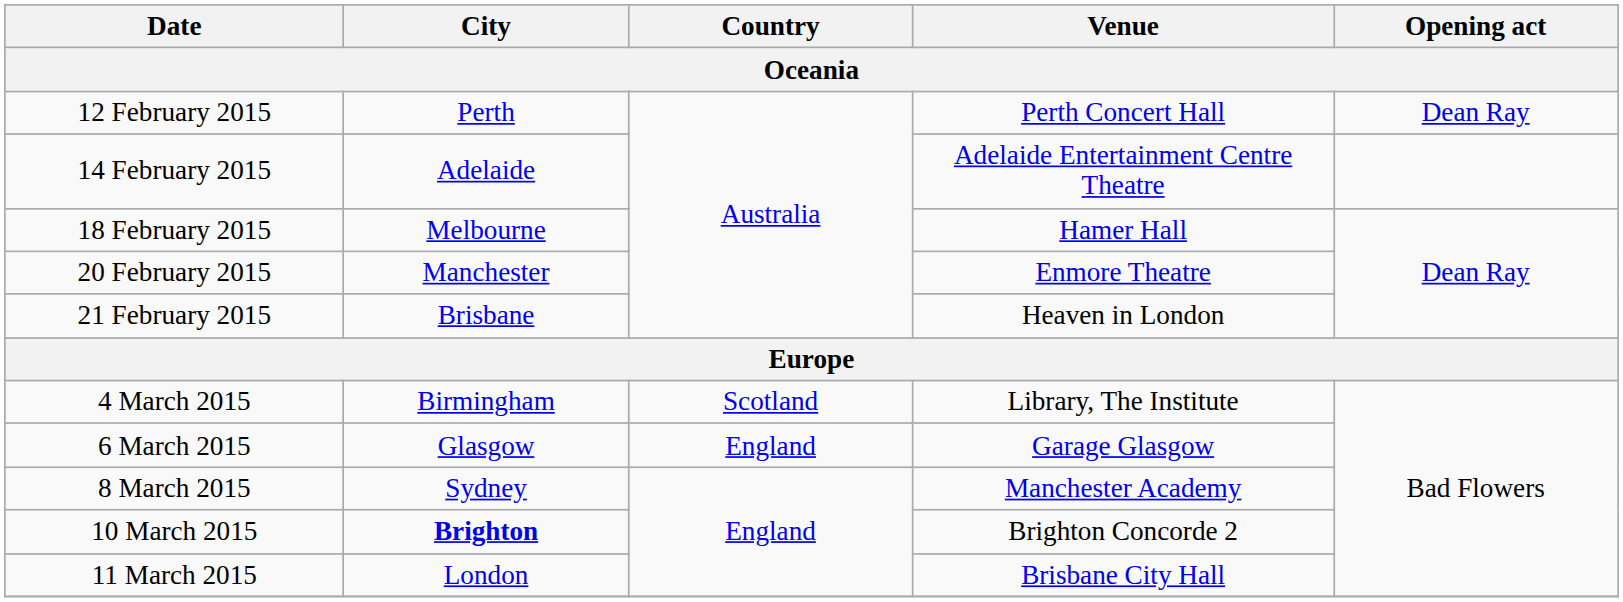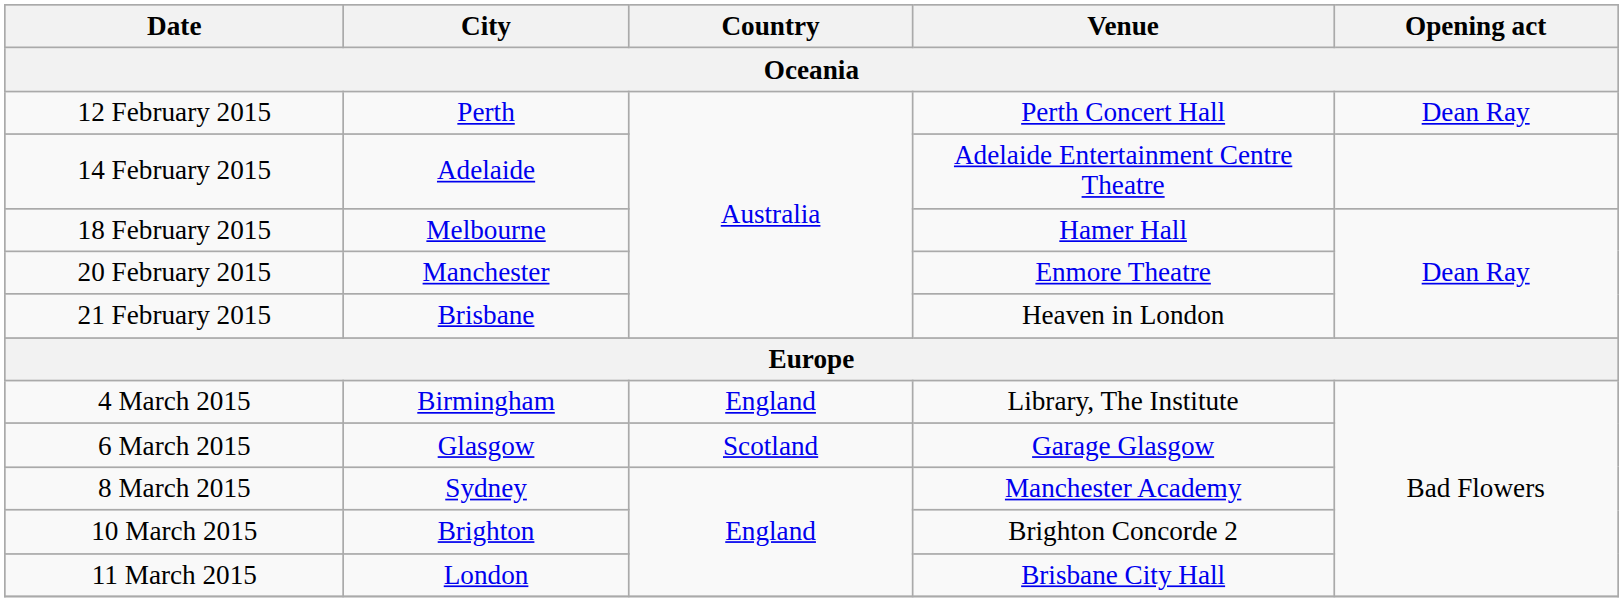 <table class="wikitable" style="text-align:center;">
 <tr>
 <th scope="col" style="width:12em;">Date</th>
 <th scope="col" style="width:10em;">City</th>
 <th scope="col" style="width:10em;">Country</th>
 <th scope="col" style="width:15em;">Venue</th>
 <th scope="col" style="width:10em;">Opening act</th>
 </tr>
 <tr>
 <th colspan="5">Oceania</th>
 </tr>
 <tr>
 <td>12 February 2015</td>
 <td><a href='#'>Perth</a></td>
 <td rowspan="5"><a href='#'>Australia</a></td>
 <td><a href='#'>Perth Concert Hall</a></td>
 <td><a href='#'>Dean Ray</a></td>
 </tr>
 <tr>
 <td>14 February 2015</td>
 <td><a href='#'>Adelaide</a></td>
 <td><a href='#'>Adelaide Entertainment Centre Theatre</a></td>
 <td></td>
 </tr>
 <tr>
 <td>18 February 2015</td>
 <td><a href='#'>Melbourne</a></td>
 <td><a href='#'>Hamer Hall</a></td>
 <td rowspan="3"><a href='#'>Dean Ray</a></td>
 </tr>
 <tr>
 <td>20 February 2015</td>
 <td><a href='#'>Manchester</a></td>
 <td><a href='#'>Enmore Theatre</a></td>
 </tr>
 <tr>
 <td>21 February 2015</td>
 <td><a href='#'>Brisbane</a></td>
 <td>Heaven in London</td>
 </tr>
 <tr>
 <th colspan="5">Europe</th>
 </tr>
 <tr>
 <td>4 March 2015</td>
 <td><a href='#'>Birmingham</a></td>
-<td><a href='#'>Scotland</a></td>
+<td><a href='#'>England</a></td>
 <td>Library, The Institute</td>
 <td rowspan="5">Bad Flowers</td>
 </tr>
 <tr>
 <td>6 March 2015</td>
 <td><a href='#'>Glasgow</a></td>
-<td><a href='#'>England</a></td>
+<td><a href='#'>Scotland</a></td>
 <td><a href='#'>Garage Glasgow</a></td>
 </tr>
 <tr>
 <td>8 March 2015</td>
 <td><a href='#'>Sydney</a></td>
 <td rowspan="3"><a href='#'>England</a></td>
 <td><a href='#'>Manchester Academy</a></td>
 </tr>
 <tr>
 <td>10 March 2015</td>
-<td><strong><a href='#'>Brighton</a></strong></td>
+<td><a href='#'>Brighton</a></td>
 <td>Brighton Concorde 2</td>
 </tr>
 <tr>
 <td>11 March 2015</td>
 <td><a href='#'>London</a></td>
 <td><a href='#'>Brisbane City Hall</a></td>
 </tr>
 <tr>
 </tr>
 </table>
